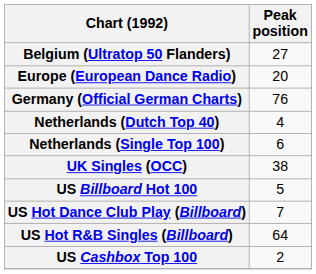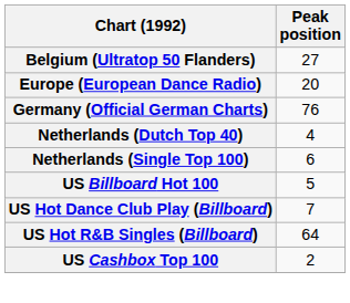 <table class="wikitable sortable plainrowheaders">
 <tr>
 <th scope="col">Chart (1992)</th>
 <th scope="col">Peak<br>position</th>
 </tr>
 <tr>
 <th scope="row">Belgium (<a href='#'>Ultratop 50</a> Flanders)</th>
 <td style="text-align:center;">27</td>
 </tr>
 <tr>
 <th scope="row">Europe (<a href='#'>European Dance Radio</a>)</th>
 <td style="text-align:center;">20</td>
 </tr>
 <tr>
 <th scope="row">Germany (<a href='#'>Official German Charts</a>)</th>
 <td style="text-align:center;">76</td>
 </tr>
 <tr>
 <th scope="row">Netherlands (<a href='#'>Dutch Top 40</a>)</th>
 <td style="text-align:center;">4</td>
 </tr>
 <tr>
 <th scope="row">Netherlands (<a href='#'>Single Top 100</a>)</th>
 <td style="text-align:center;">6</td>
 </tr>
 <tr>
-<th scope="row"><a href='#'>UK Singles</a> (<a href='#'>OCC</a>)</th>
-<td style="text-align:center;">38</td>
-</tr>
-<tr>
 <th scope="row">US <a href='#'><em>Billboard</em> Hot 100</a></th>
 <td style="text-align:center;">5</td>
 </tr>
 <tr>
 <th scope="row">US <a href='#'>Hot Dance Club Play</a> (<em><a href='#'>Billboard</a></em>)</th>
 <td style="text-align:center;">7</td>
 </tr>
 <tr>
 <th scope="row">US <a href='#'>Hot R&B Singles</a> (<em><a href='#'>Billboard</a></em>)</th>
 <td style="text-align:center;">64</td>
 </tr>
 <tr>
 <th scope="row">US <a href='#'><em>Cashbox</em> Top 100</a></th>
 <td style="text-align:center;">2</td>
 </tr>
 <tr>
 </tr>
 </table>
